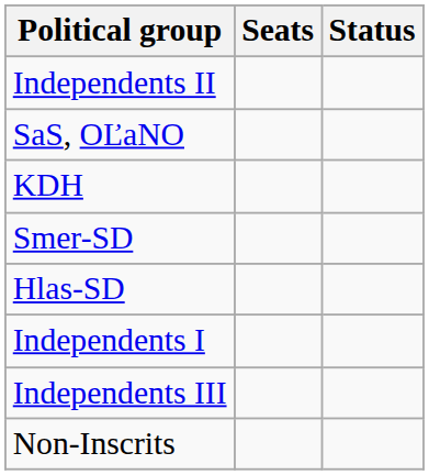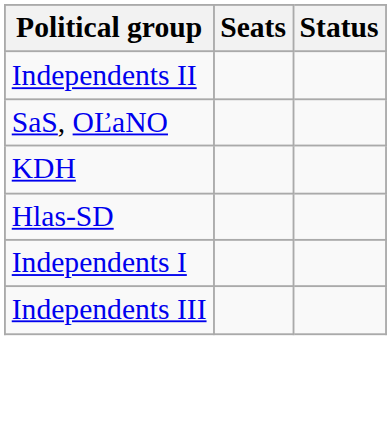 <table class="wikitable" style="text-align: left;">
 <tr>
 <th>Political group</th>
 <th>Seats</th>
 <th>Status</th>
 </tr>
 <tr>
 <td><a href='#'>Independents II</a></td>
 <td></td>
 <td></td>
 </tr>
 <tr>
 <td><a href='#'>SaS</a>, <a href='#'>OĽaNO</a></td>
 <td></td>
 <td></td>
 </tr>
 <tr>
 <td><a href='#'>KDH</a></td>
 <td></td>
 <td></td>
 </tr>
 <tr>
-<td><a href='#'>Smer-SD</a></td>
-<td></td>
-<td></td>
-</tr>
-<tr>
 <td><a href='#'>Hlas-SD</a></td>
 <td></td>
 <td></td>
 </tr>
 <tr>
 <td><a href='#'>Independents I</a></td>
 <td></td>
 <td></td>
 </tr>
 <tr>
 <td><a href='#'>Independents III</a></td>
 <td></td>
 <td></td>
 </tr>
-<tr>
-<td>Non-Inscrits</td>
-<td></td>
-<td></td>
-</tr>
 </table>
